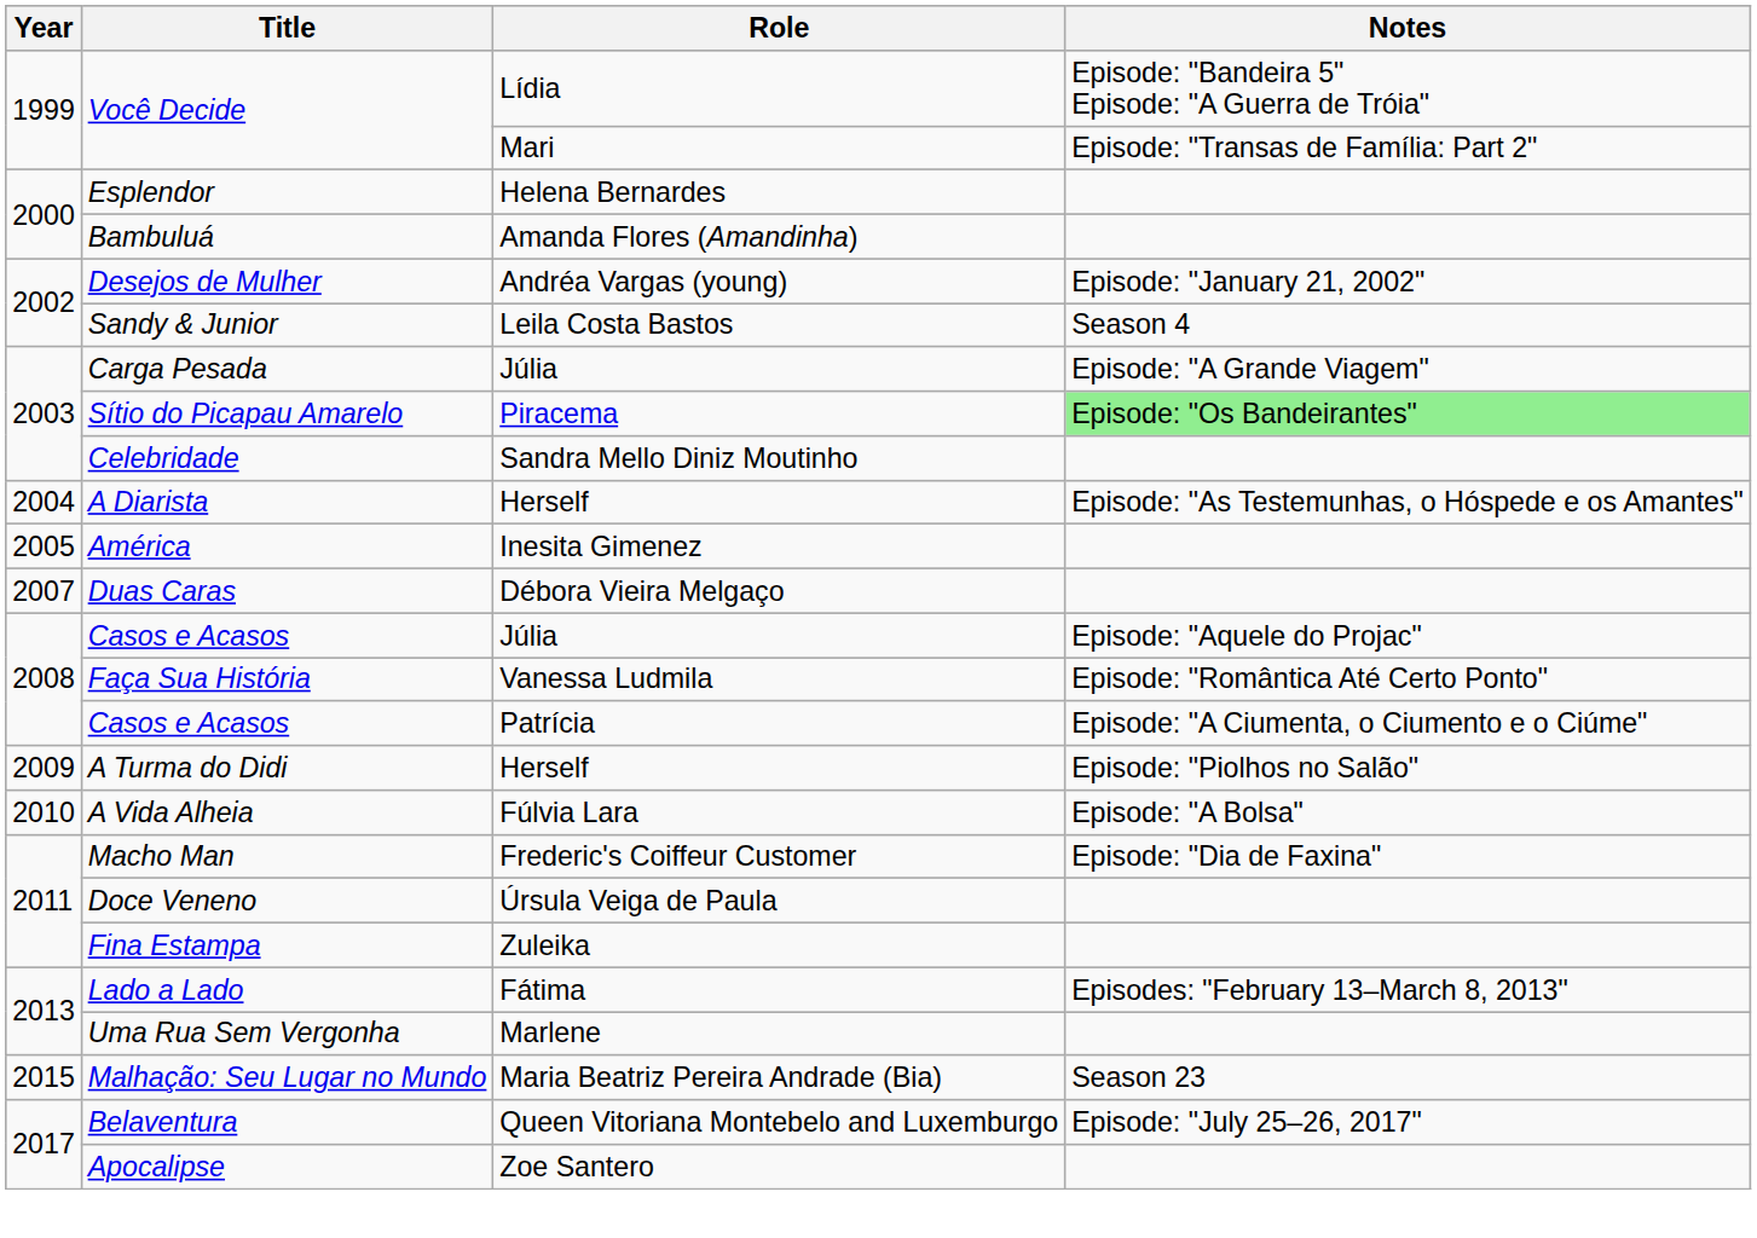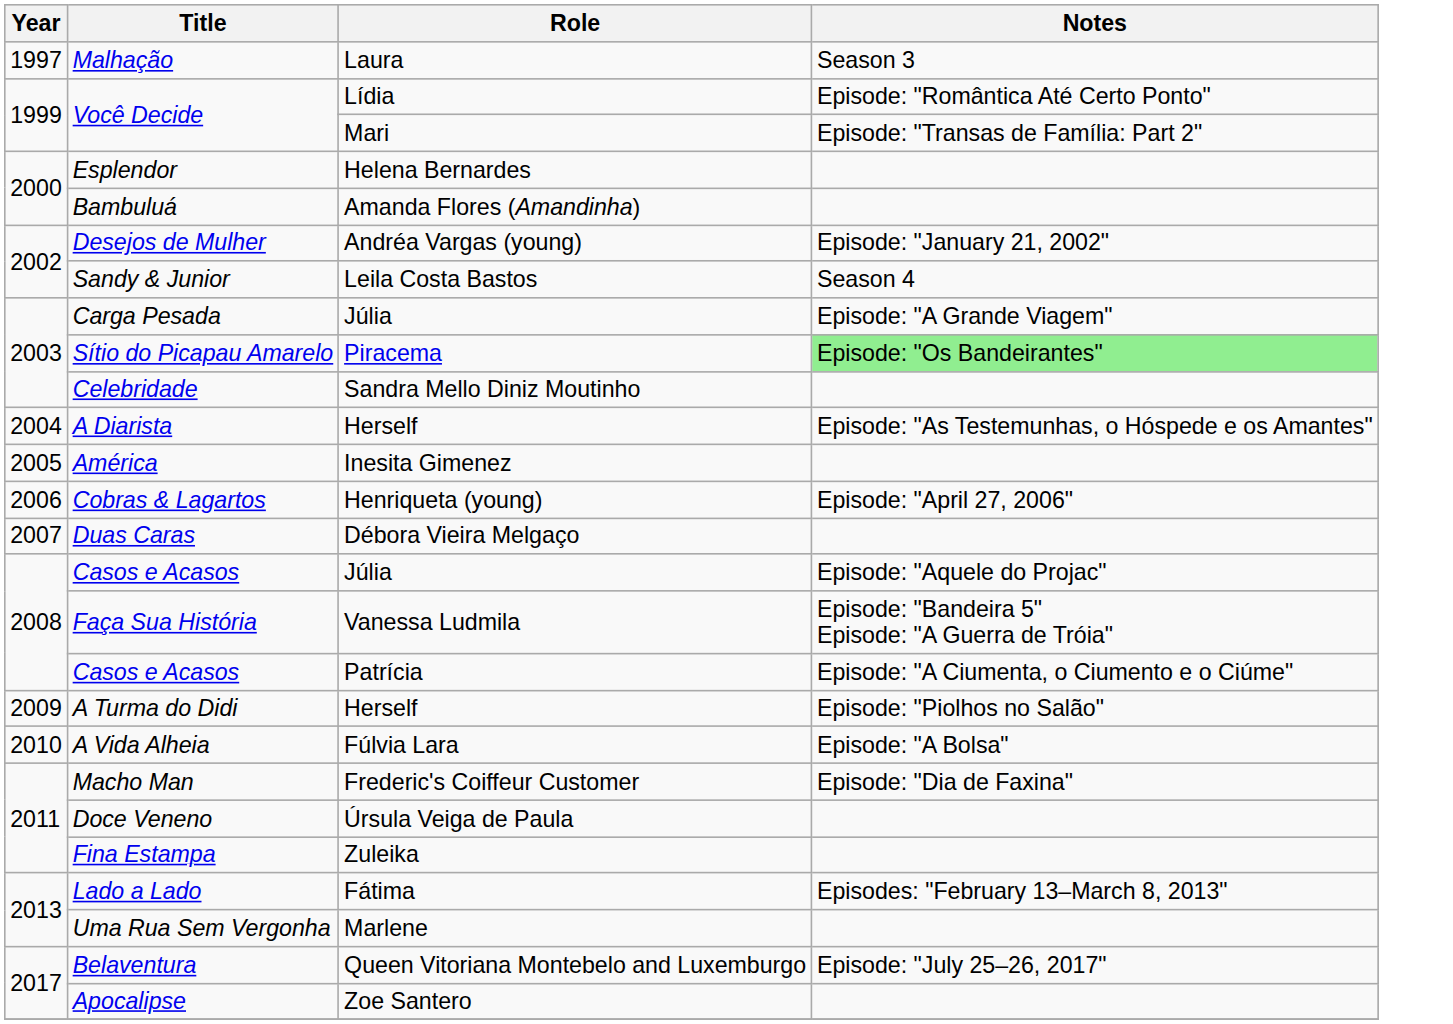 <table class="wikitable" style="font-size: 90%;">
 <tr>
 <th>Year</th>
 <th>Title</th>
 <th>Role</th>
 <th>Notes</th>
 </tr>
 <tr>
+<td>1997</td>
+<td><em><a href='#'>Malhação</a></em></td>
+<td>Laura</td>
+<td>Season 3</td>
+</tr>
+<tr>
 <td rowspan="2">1999</td>
 <td rowspan="2"><em><a href='#'>Você Decide</a></em></td>
 <td>Lídia</td>
-<td>Episode: "Bandeira 5"<br>Episode: "A Guerra de Tróia"</td>
+<td>Episode: "Romântica Até Certo Ponto"</td>
 </tr>
 <tr>
 <td>Mari</td>
 <td>Episode: "Transas de Família: Part 2"</td>
 </tr>
 <tr>
 <td rowspan="2">2000</td>
 <td><em>Esplendor</em></td>
 <td>Helena Bernardes</td>
 <td></td>
 </tr>
 <tr>
 <td><em>Bambuluá</em></td>
 <td>Amanda Flores (<em>Amandinha</em>)</td>
 <td></td>
 </tr>
 <tr>
 <td rowspan="2">2002</td>
 <td><em><a href='#'>Desejos de Mulher</a></em></td>
 <td>Andréa Vargas (young)</td>
 <td>Episode: "January 21, 2002"</td>
 </tr>
 <tr>
 <td><em>Sandy & Junior</em></td>
 <td>Leila Costa Bastos</td>
 <td>Season 4</td>
 </tr>
 <tr>
 <td rowspan="3">2003</td>
 <td><em>Carga Pesada</em></td>
 <td>Júlia</td>
 <td>Episode: "A Grande Viagem"</td>
 </tr>
 <tr>
 <td><em><a href='#'>Sítio do Picapau Amarelo</a></em></td>
 <td><a href='#'>Piracema</a></td>
 <td style="background: lightgreen;">Episode: "Os Bandeirantes"</td>
 </tr>
 <tr>
 <td><em><a href='#'>Celebridade</a></em></td>
 <td>Sandra Mello Diniz Moutinho</td>
 <td></td>
 </tr>
 <tr>
 <td>2004</td>
 <td><em><a href='#'>A Diarista</a></em></td>
 <td>Herself</td>
 <td>Episode: "As Testemunhas, o Hóspede e os Amantes"</td>
 </tr>
 <tr>
 <td>2005</td>
 <td><em><a href='#'>América</a></em></td>
 <td>Inesita Gimenez</td>
 <td></td>
 </tr>
 <tr>
+<td>2006</td>
+<td><em><a href='#'>Cobras & Lagartos</a></em></td>
+<td>Henriqueta (young)</td>
+<td>Episode: "April 27, 2006"</td>
+</tr>
+<tr>
 <td>2007</td>
 <td><em><a href='#'>Duas Caras</a></em></td>
 <td>Débora Vieira Melgaço</td>
 <td></td>
 </tr>
 <tr>
 <td rowspan="3">2008</td>
 <td><em><a href='#'>Casos e Acasos</a></em></td>
 <td>Júlia</td>
 <td>Episode: "Aquele do Projac"</td>
 </tr>
 <tr>
 <td><em><a href='#'>Faça Sua História</a></em></td>
 <td>Vanessa Ludmila</td>
-<td>Episode: "Romântica Até Certo Ponto"</td>
+<td>Episode: "Bandeira 5"<br>Episode: "A Guerra de Tróia"</td>
 </tr>
 <tr>
 <td><em><a href='#'>Casos e Acasos</a></em></td>
 <td>Patrícia</td>
 <td>Episode: "A Ciumenta, o Ciumento e o Ciúme"</td>
 </tr>
 <tr>
 <td>2009</td>
 <td><em>A Turma do Didi</em></td>
 <td>Herself</td>
 <td>Episode: "Piolhos no Salão"</td>
 </tr>
 <tr>
 <td>2010</td>
 <td><em>A Vida Alheia</em></td>
 <td>Fúlvia Lara</td>
 <td>Episode: "A Bolsa"</td>
 </tr>
 <tr>
 <td rowspan="3">2011</td>
 <td><em>Macho Man</em></td>
 <td>Frederic's Coiffeur Customer</td>
 <td>Episode: "Dia de Faxina"</td>
 </tr>
 <tr>
 <td><em>Doce Veneno</em></td>
 <td>Úrsula Veiga de Paula</td>
 <td></td>
 </tr>
 <tr>
 <td><em><a href='#'>Fina Estampa</a></em></td>
 <td>Zuleika</td>
 <td></td>
 </tr>
 <tr>
 <td rowspan="2">2013</td>
 <td><em><a href='#'>Lado a Lado</a></em></td>
 <td>Fátima</td>
 <td>Episodes: "February 13–March 8, 2013"</td>
 </tr>
 <tr>
 <td><em>Uma Rua Sem Vergonha</em></td>
 <td>Marlene</td>
 <td></td>
 </tr>
 <tr>
-<td>2015</td>
-<td><em><a href='#'>Malhação: Seu Lugar no Mundo</a></em></td>
-<td>Maria Beatriz Pereira Andrade (Bia)</td>
-<td>Season 23</td>
-</tr>
-<tr>
 <td rowspan="2">2017</td>
 <td><em><a href='#'>Belaventura</a></em></td>
 <td>Queen Vitoriana Montebelo and Luxemburgo</td>
 <td>Episode: "July 25–26, 2017"</td>
 </tr>
 <tr>
 <td><em><a href='#'>Apocalipse</a></em></td>
 <td>Zoe Santero</td>
 <td></td>
 </tr>
 <tr>
 </tr>
 </table>
